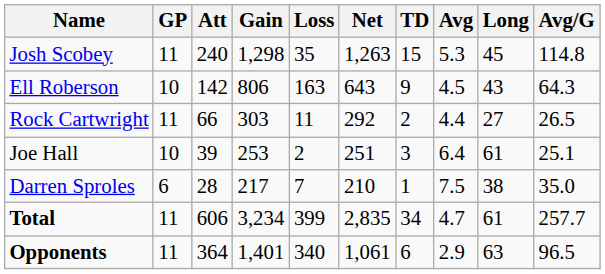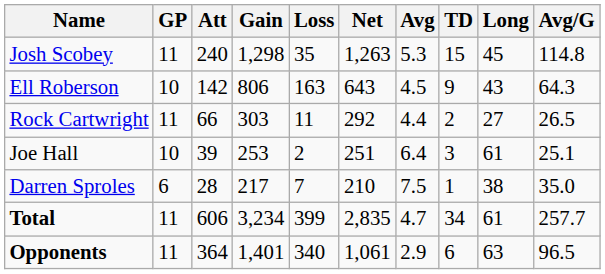 <table class="wikitable" style="white-space:nowrap;">
 <tr>
 <th>Name</th>
 <th>GP</th>
 <th>Att</th>
 <th>Gain</th>
 <th>Loss</th>
 <th>Net</th>
+<th>Avg</th>
 <th>TD</th>
-<th>Avg</th>
 <th>Long</th>
 <th>Avg/G</th>
 </tr>
 <tr>
 <td><a href='#'>Josh Scobey</a></td>
 <td>11</td>
 <td>240</td>
 <td>1,298</td>
 <td>35</td>
 <td>1,263</td>
+<td>5.3</td>
 <td>15</td>
-<td>5.3</td>
 <td>45</td>
 <td>114.8</td>
 </tr>
 <tr>
 <td><a href='#'>Ell Roberson</a></td>
 <td>10</td>
 <td>142</td>
 <td>806</td>
 <td>163</td>
 <td>643</td>
+<td>4.5</td>
 <td>9</td>
-<td>4.5</td>
 <td>43</td>
 <td>64.3</td>
 </tr>
 <tr>
 <td><a href='#'>Rock Cartwright</a></td>
 <td>11</td>
 <td>66</td>
 <td>303</td>
 <td>11</td>
 <td>292</td>
+<td>4.4</td>
 <td>2</td>
-<td>4.4</td>
 <td>27</td>
 <td>26.5</td>
 </tr>
 <tr>
 <td>Joe Hall</td>
 <td>10</td>
 <td>39</td>
 <td>253</td>
 <td>2</td>
 <td>251</td>
+<td>6.4</td>
 <td>3</td>
-<td>6.4</td>
 <td>61</td>
 <td>25.1</td>
 </tr>
 <tr>
 <td><a href='#'>Darren Sproles</a></td>
 <td>6</td>
 <td>28</td>
 <td>217</td>
 <td>7</td>
 <td>210</td>
+<td>7.5</td>
 <td>1</td>
-<td>7.5</td>
 <td>38</td>
 <td>35.0</td>
 </tr>
 <tr>
 <td><strong>Total</strong></td>
 <td>11</td>
 <td>606</td>
 <td>3,234</td>
 <td>399</td>
 <td>2,835</td>
+<td>4.7</td>
 <td>34</td>
-<td>4.7</td>
 <td>61</td>
 <td>257.7</td>
 </tr>
 <tr>
 <td><strong>Opponents</strong></td>
 <td>11</td>
 <td>364</td>
 <td>1,401</td>
 <td>340</td>
 <td>1,061</td>
+<td>2.9</td>
 <td>6</td>
-<td>2.9</td>
 <td>63</td>
 <td>96.5</td>
 </tr>
 </table>
